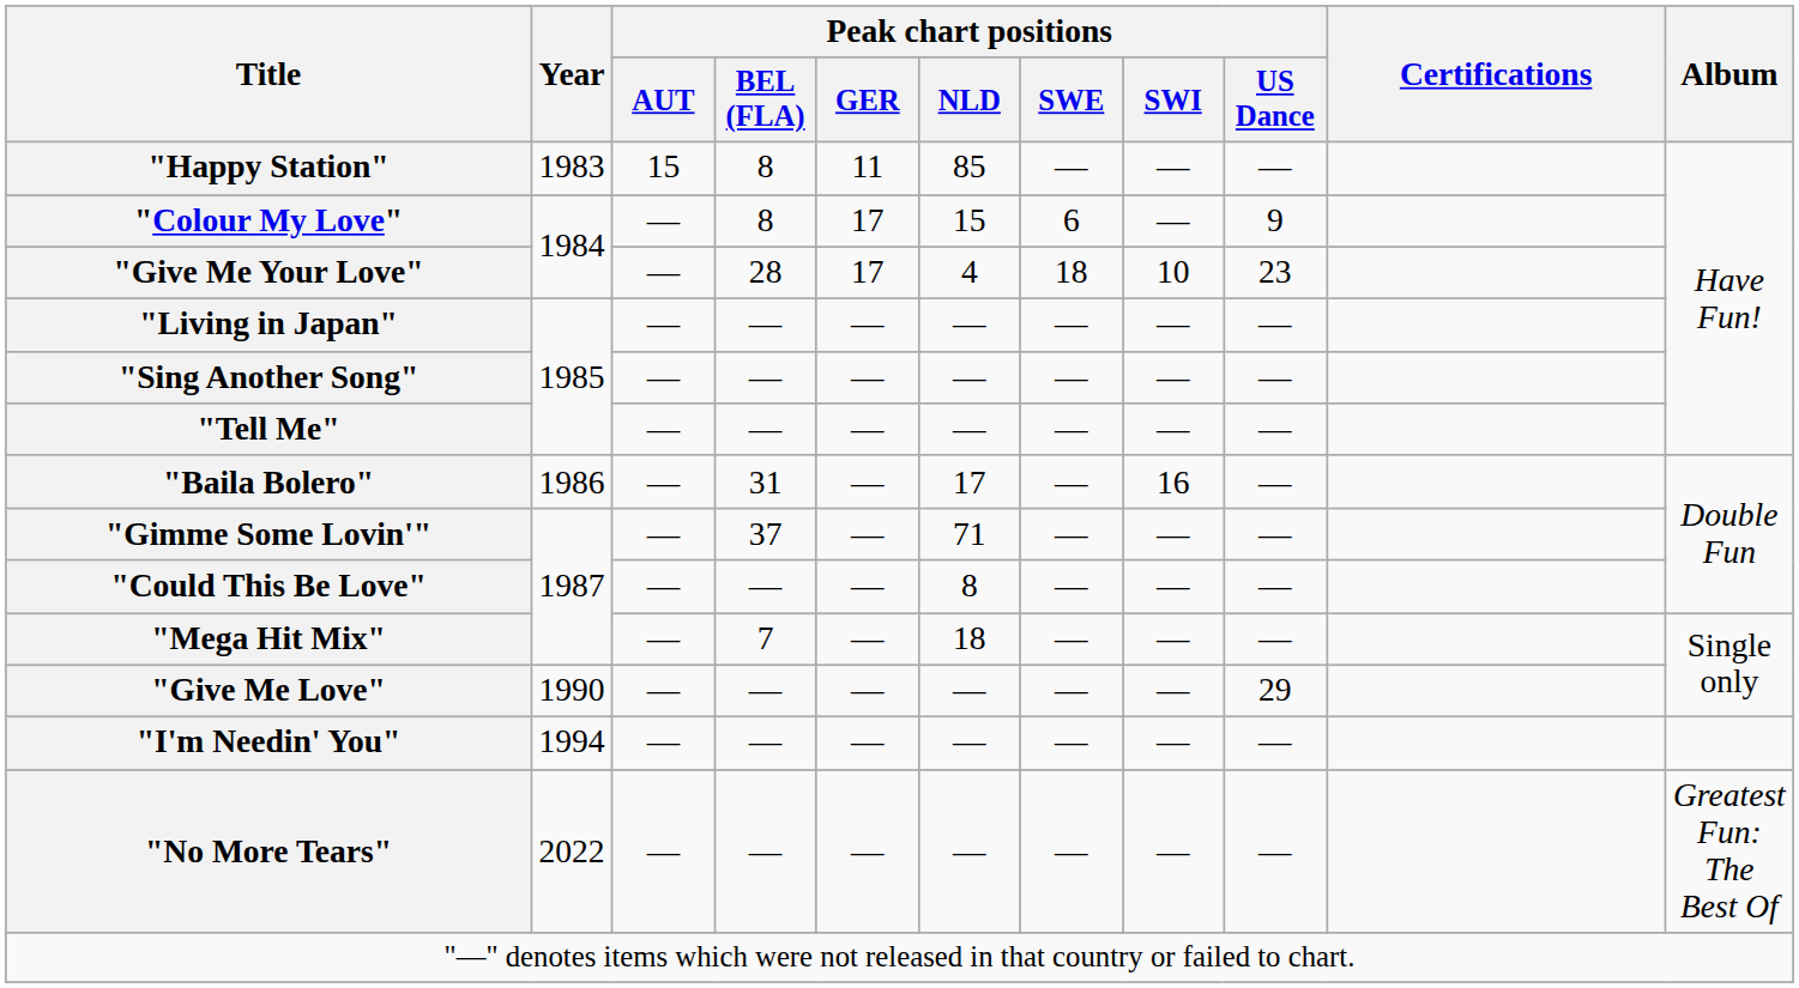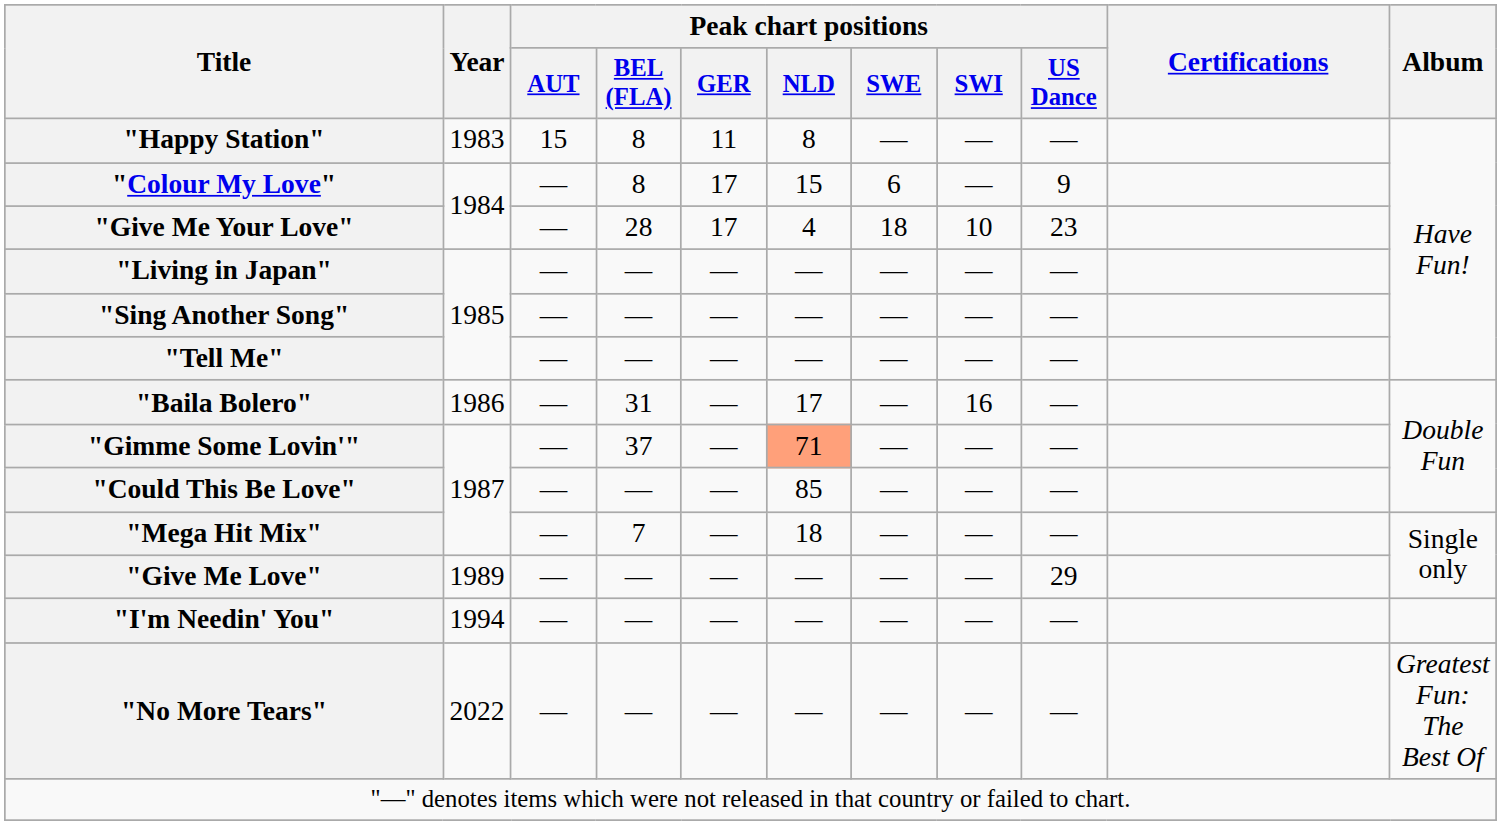 <table class="wikitable plainrowheaders" style="text-align:center;">
 <tr>
 <th scope="col" rowspan="2" style="width:16em;">Title</th>
 <th scope="col" rowspan="2">Year</th>
 <th scope="col" colspan="7">Peak chart positions</th>
 <th scope="col" rowspan="2" style="width:10em;"><a href='#'>Certifications</a></th>
 <th scope="col" rowspan="2">Album</th>
 </tr>
 <tr>
 <th style="width:3em;font-size:90%"><a href='#'>AUT</a><br></th>
 <th style="width:3em;font-size:90%"><a href='#'>BEL (FLA)</a><br></th>
 <th style="width:3em;font-size:90%"><a href='#'>GER</a><br></th>
 <th style="width:3em;font-size:90%"><a href='#'>NLD</a><br></th>
 <th style="width:3em;font-size:90%"><a href='#'>SWE</a><br></th>
 <th style="width:3em;font-size:90%"><a href='#'>SWI</a><br></th>
 <th style="width:3em;font-size:90%"><a href='#'>US<br>Dance</a><br></th>
 </tr>
 <tr>
 <th scope="row">"Happy Station"</th>
 <td>1983</td>
 <td>15</td>
 <td>8</td>
 <td>11</td>
-<td>85</td>
+<td>8</td>
 <td>—</td>
 <td>—</td>
 <td>—</td>
 <td></td>
 <td rowspan="6"><em>Have Fun!</em></td>
 </tr>
 <tr>
 <th scope="row">"<a href='#'>Colour My Love</a>"</th>
 <td rowspan="2">1984</td>
 <td>—</td>
 <td>8</td>
 <td>17</td>
 <td>15</td>
 <td>6</td>
 <td>—</td>
 <td>9</td>
 <td></td>
 </tr>
 <tr>
 <th scope="row">"Give Me Your Love"</th>
 <td>—</td>
 <td>28</td>
 <td>17</td>
 <td>4</td>
 <td>18</td>
 <td>10</td>
 <td>23</td>
 <td></td>
 </tr>
 <tr>
 <th scope="row">"Living in Japan"</th>
 <td rowspan="3">1985</td>
 <td>—</td>
 <td>—</td>
 <td>—</td>
 <td>—</td>
 <td>—</td>
 <td>—</td>
 <td>—</td>
 <td></td>
 </tr>
 <tr>
 <th scope="row">"Sing Another Song"</th>
 <td>—</td>
 <td>—</td>
 <td>—</td>
 <td>—</td>
 <td>—</td>
 <td>—</td>
 <td>—</td>
 <td></td>
 </tr>
 <tr>
 <th scope="row">"Tell Me"</th>
 <td>—</td>
 <td>—</td>
 <td>—</td>
 <td>—</td>
 <td>—</td>
 <td>—</td>
 <td>—</td>
 <td></td>
 </tr>
 <tr>
 <th scope="row">"Baila Bolero"</th>
 <td>1986</td>
 <td>—</td>
 <td>31</td>
 <td>—</td>
 <td>17</td>
 <td>—</td>
 <td>16</td>
 <td>—</td>
 <td></td>
 <td rowspan="3"><em>Double Fun</em></td>
 </tr>
 <tr>
 <th scope="row">"Gimme Some Lovin'"</th>
 <td rowspan="3">1987</td>
 <td>—</td>
 <td>37</td>
 <td>—</td>
-<td>71</td>
+<td style="background: lightsalmon;">71</td>
 <td>—</td>
 <td>—</td>
 <td>—</td>
 <td></td>
 </tr>
 <tr>
 <th scope="row">"Could This Be Love"</th>
 <td>—</td>
 <td>—</td>
 <td>—</td>
-<td>8</td>
+<td>85</td>
 <td>—</td>
 <td>—</td>
 <td>—</td>
 <td></td>
 </tr>
 <tr>
 <th scope="row">"Mega Hit Mix"</th>
 <td>—</td>
 <td>7</td>
 <td>—</td>
 <td>18</td>
 <td>—</td>
 <td>—</td>
 <td>—</td>
 <td></td>
 <td rowspan="2">Single only</td>
 </tr>
 <tr>
 <th scope="row">"Give Me Love"</th>
-<td>1990</td>
+<td>1989</td>
 <td>—</td>
 <td>—</td>
 <td>—</td>
 <td>—</td>
 <td>—</td>
 <td>—</td>
 <td>29</td>
 <td></td>
 </tr>
 <tr>
 <th scope="row">"I'm Needin' You"</th>
 <td>1994</td>
 <td>—</td>
 <td>—</td>
 <td>—</td>
 <td>—</td>
 <td>—</td>
 <td>—</td>
 <td>—</td>
 <td></td>
 </tr>
 <tr>
 <th scope="row">"No More Tears"</th>
 <td>2022</td>
 <td>—</td>
 <td>—</td>
 <td>—</td>
 <td>—</td>
 <td>—</td>
 <td>—</td>
 <td>—</td>
 <td></td>
 <td><em>Greatest Fun: The Best Of</em></td>
 </tr>
 <tr>
 <td colspan="18" style="font-size:90%;">"—" denotes items which were not released in that country or failed to chart.</td>
 </tr>
 </table>
